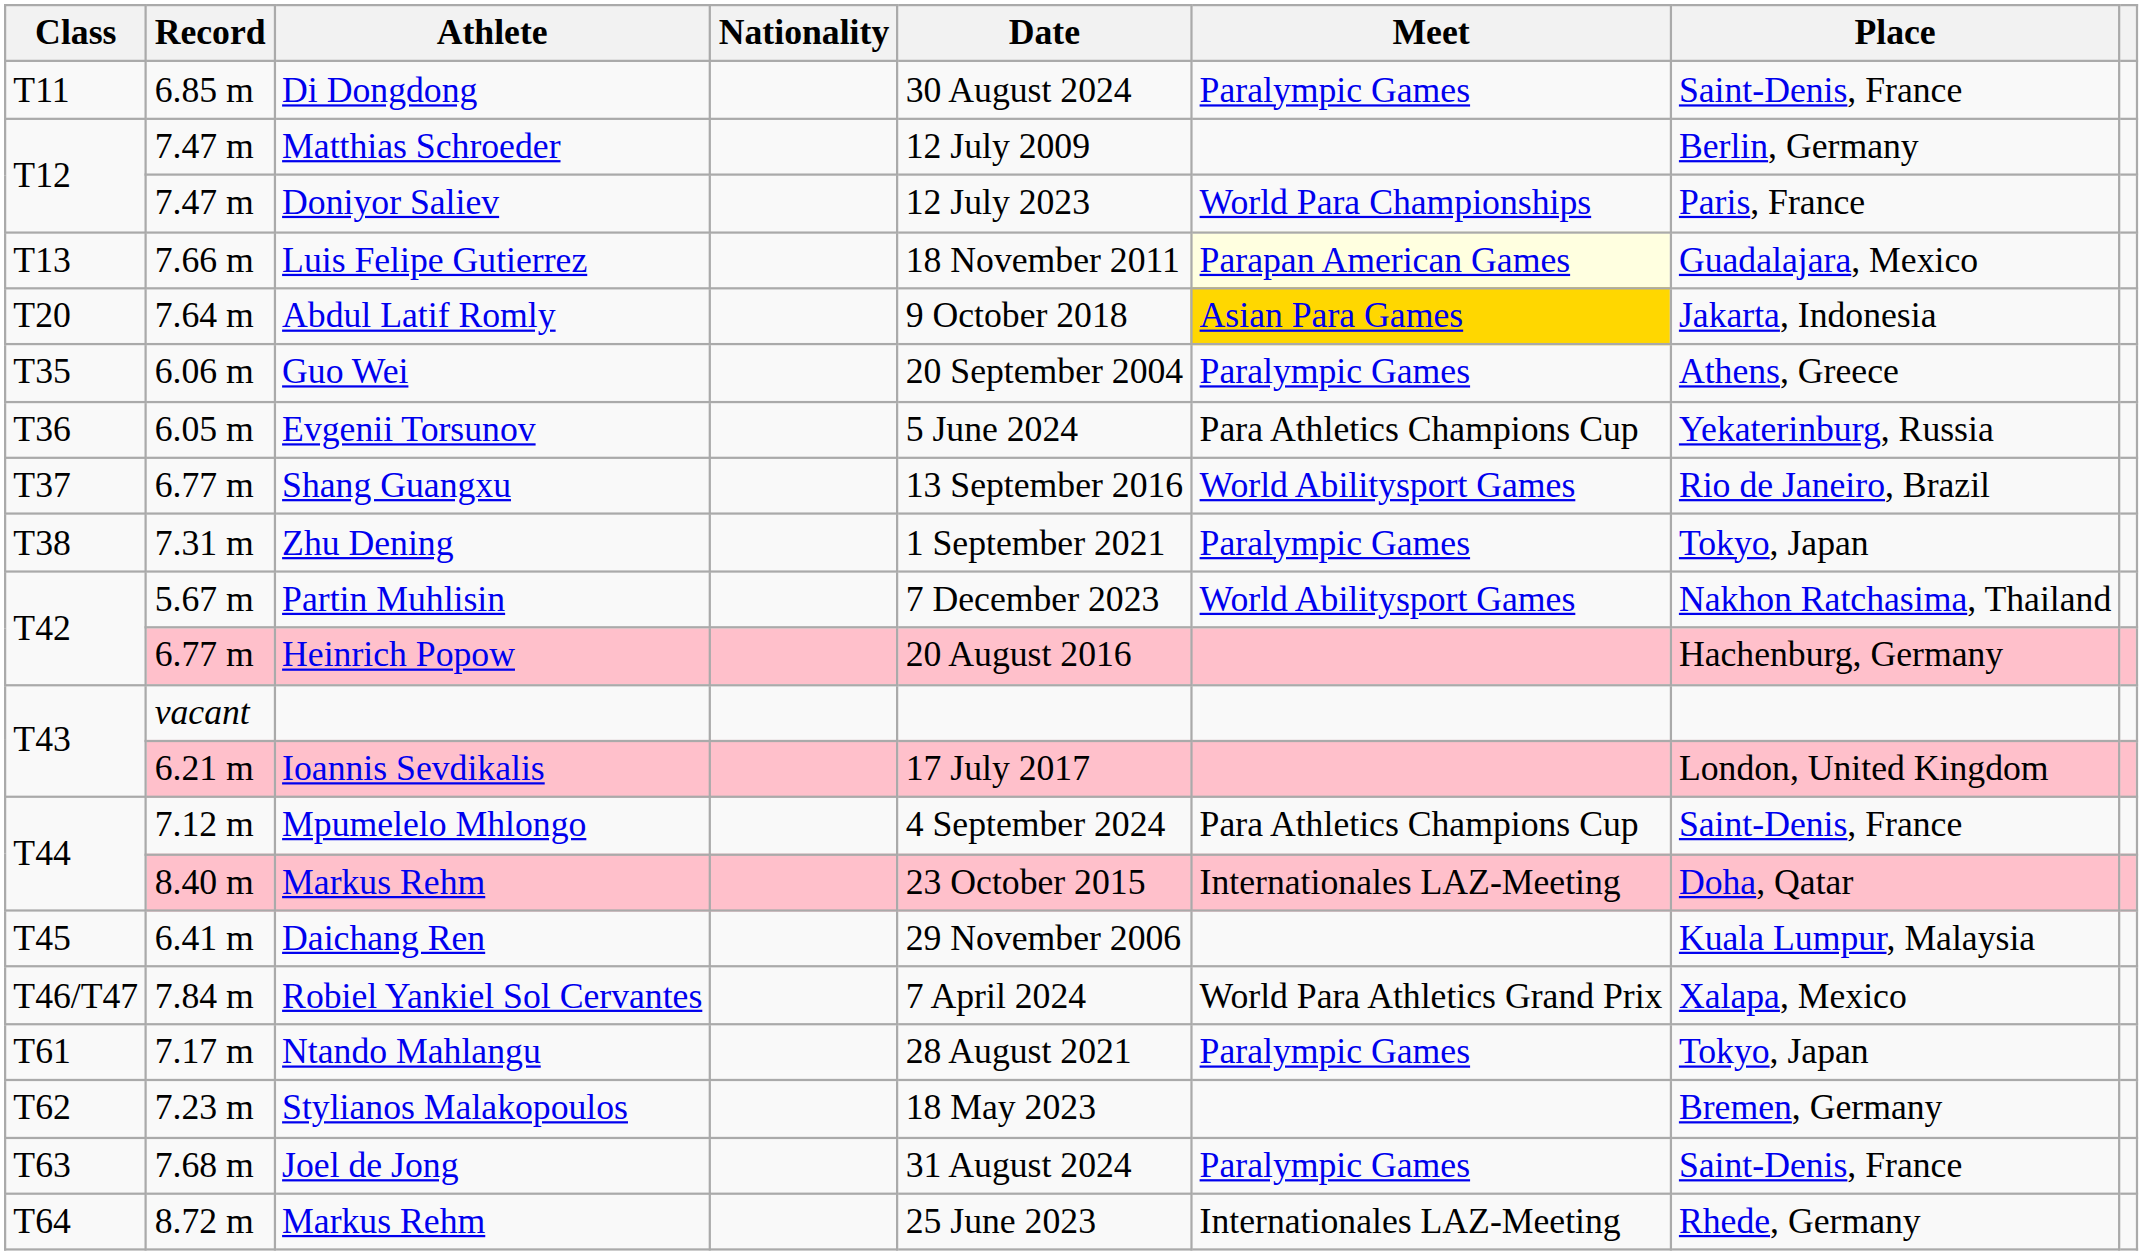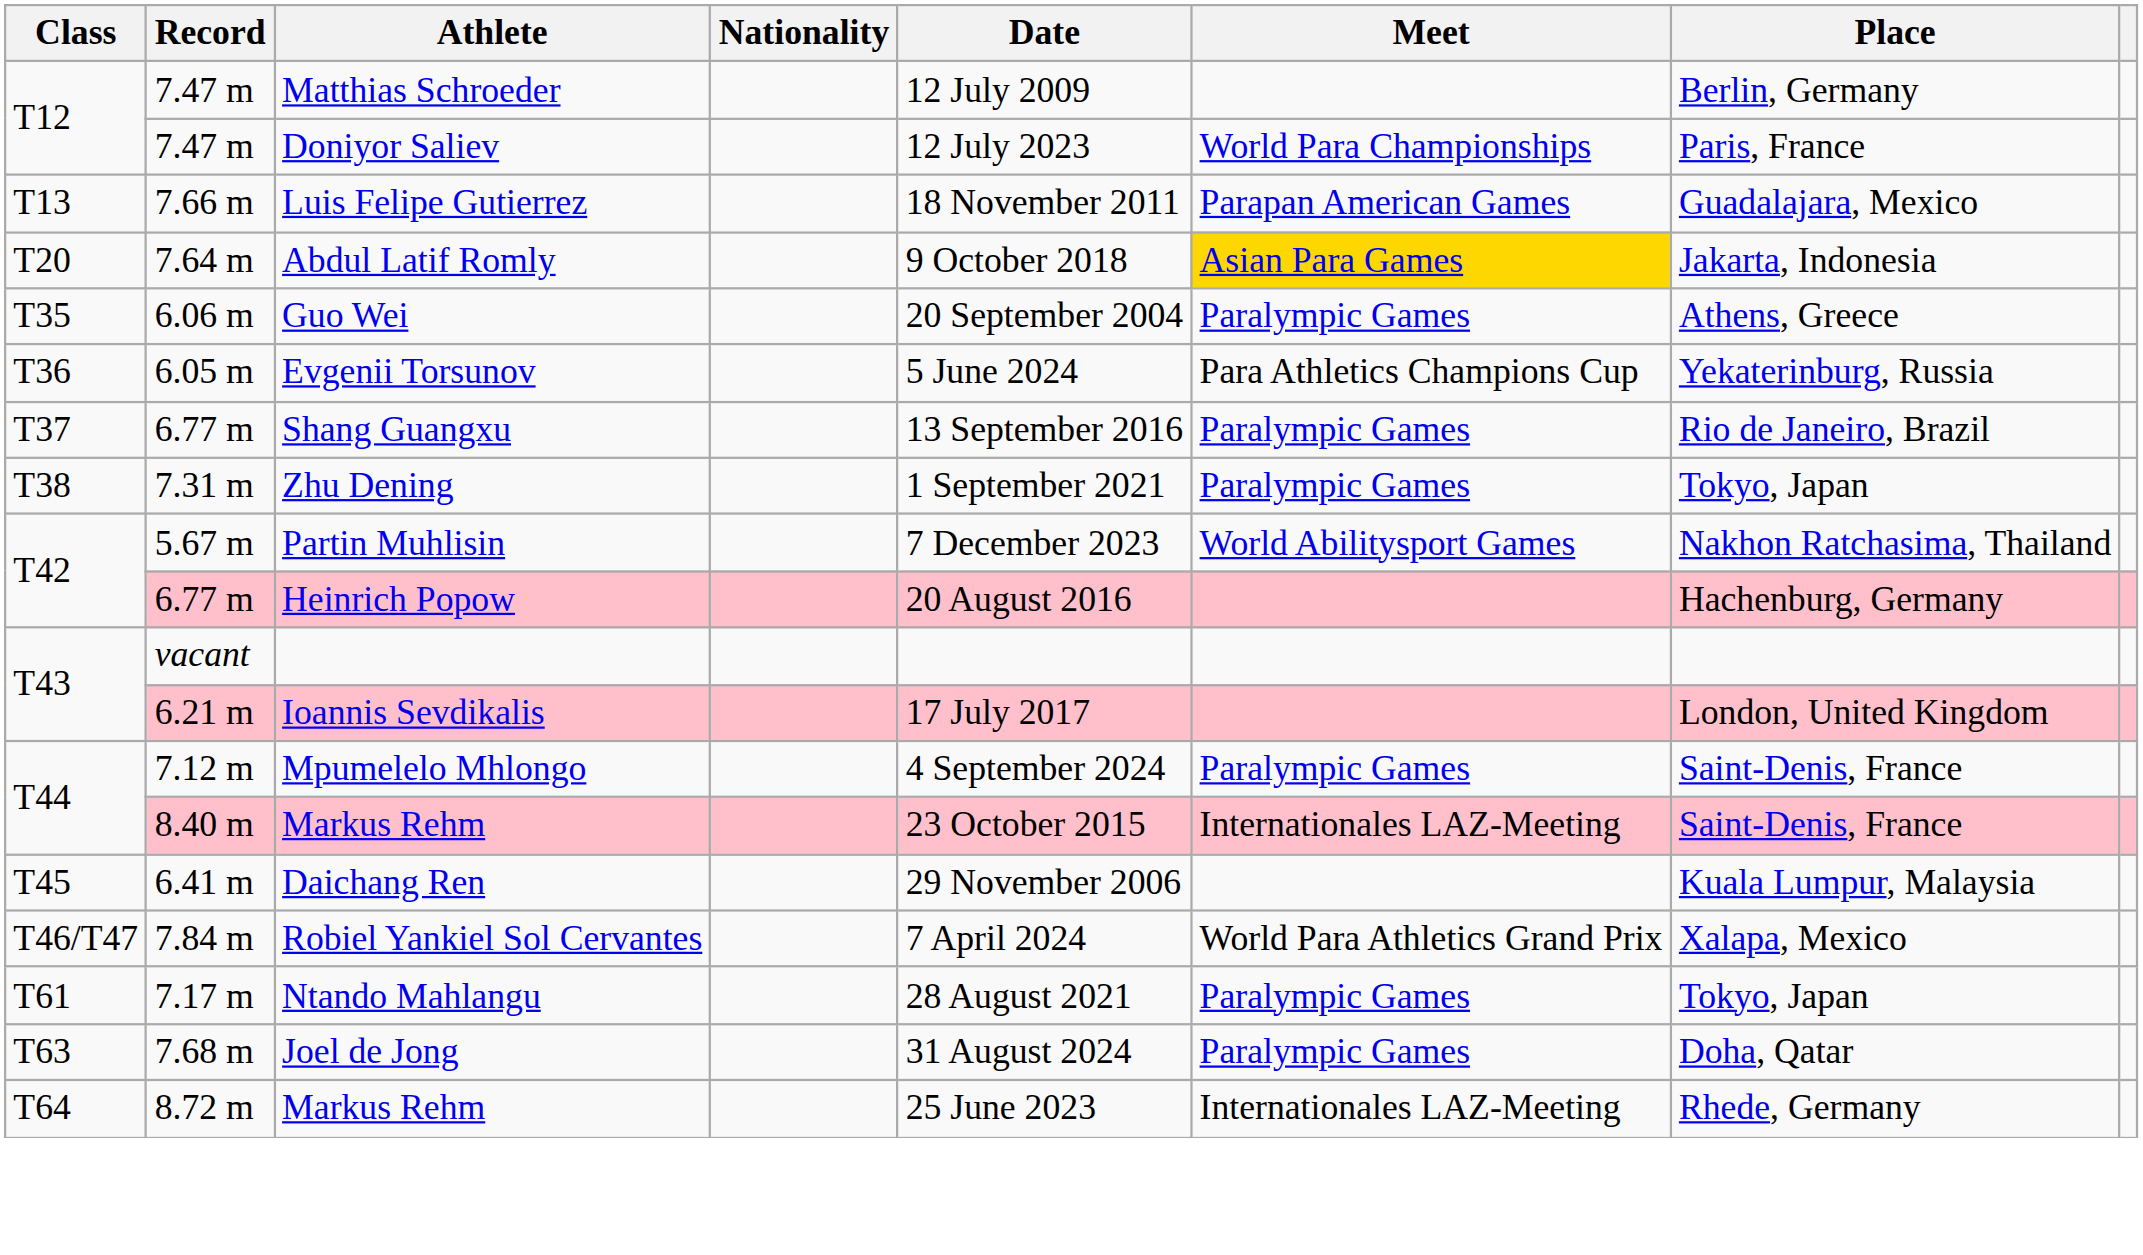 <table class="wikitable">
 <tr>
 <th>Class</th>
 <th>Record</th>
 <th>Athlete</th>
 <th>Nationality</th>
 <th>Date</th>
 <th>Meet</th>
 <th>Place</th>
 <th></th>
-</tr>
-<tr>
-<td>T11</td>
-<td>6.85 m </td>
-<td><a href='#'>Di Dongdong</a></td>
-<td></td>
-<td>30 August 2024</td>
-<td><a href='#'>Paralympic Games</a></td>
-<td><a href='#'>Saint-Denis</a>, France</td>
-<td></td>
 </tr>
 <tr>
 <td rowspan=2>T12</td>
 <td>7.47 m<br></td>
 <td><a href='#'>Matthias Schroeder</a></td>
 <td></td>
 <td>12 July 2009</td>
 <td></td>
 <td><a href='#'>Berlin</a>, Germany</td>
 <td></td>
 </tr>
 <tr>
 <td>7.47 m<br></td>
 <td><a href='#'>Doniyor Saliev</a></td>
 <td></td>
 <td>12 July 2023</td>
 <td><a href='#'>World Para Championships</a></td>
 <td><a href='#'>Paris</a>, France</td>
 <td></td>
 </tr>
 <tr>
 <td>T13</td>
 <td>7.66 m<br></td>
 <td><a href='#'>Luis Felipe Gutierrez</a></td>
 <td></td>
 <td>18 November 2011</td>
-<td style="background: lightyellow;"><a href='#'>Parapan American Games</a></td>
+<td><a href='#'>Parapan American Games</a></td>
 <td><a href='#'>Guadalajara</a>, Mexico</td>
 <td></td>
 </tr>
 <tr>
 <td>T20</td>
 <td>7.64 m<br></td>
 <td><a href='#'>Abdul Latif Romly</a></td>
 <td></td>
 <td>9 October 2018</td>
 <td style="background: gold;"><a href='#'>Asian Para Games</a></td>
 <td><a href='#'>Jakarta</a>, Indonesia</td>
 <td></td>
 </tr>
 <tr>
 <td>T35</td>
 <td>6.06 m<br></td>
 <td><a href='#'>Guo Wei</a></td>
 <td></td>
 <td>20 September 2004</td>
 <td><a href='#'>Paralympic Games</a></td>
 <td><a href='#'>Athens</a>, Greece</td>
 <td></td>
 </tr>
 <tr>
 <td>T36</td>
 <td>6.05 m<br></td>
 <td><a href='#'>Evgenii Torsunov</a></td>
 <td></td>
 <td>5 June 2024</td>
 <td>Para Athletics Champions Cup</td>
 <td><a href='#'>Yekaterinburg</a>, Russia</td>
 <td></td>
 </tr>
 <tr>
 <td>T37</td>
 <td>6.77 m<br></td>
 <td><a href='#'>Shang Guangxu</a></td>
 <td></td>
 <td>13 September 2016</td>
-<td><a href='#'>World Abilitysport Games</a></td>
+<td><a href='#'>Paralympic Games</a></td>
 <td><a href='#'>Rio de Janeiro</a>, Brazil</td>
 <td></td>
 </tr>
 <tr>
 <td>T38</td>
 <td>7.31 m<br></td>
 <td><a href='#'>Zhu Dening</a></td>
 <td></td>
 <td>1 September 2021</td>
 <td><a href='#'>Paralympic Games</a></td>
 <td><a href='#'>Tokyo</a>, Japan</td>
 <td></td>
 </tr>
 <tr>
 <td rowspan=2>T42</td>
 <td>5.67 m<br></td>
 <td><a href='#'>Partin Muhlisin</a></td>
 <td></td>
 <td>7 December 2023</td>
 <td><a href='#'>World Abilitysport Games</a></td>
 <td><a href='#'>Nakhon Ratchasima</a>, Thailand</td>
 <td></td>
 </tr>
 <tr style="background:pink">
 <td>6.77 m<br></td>
 <td><a href='#'>Heinrich Popow</a></td>
 <td></td>
 <td>20 August 2016</td>
 <td></td>
 <td>Hachenburg, Germany</td>
 <td></td>
 </tr>
 <tr>
 <td rowspan=2>T43</td>
 <td><em>vacant</em></td>
 <td></td>
 <td></td>
 <td></td>
 <td></td>
 <td></td>
 <td></td>
 </tr>
 <tr style="background:pink">
 <td>6.21 m<br></td>
 <td><a href='#'>Ioannis Sevdikalis</a></td>
 <td></td>
 <td>17 July 2017</td>
 <td></td>
 <td>London, United Kingdom</td>
 <td></td>
 </tr>
 <tr>
 <td rowspan=2>T44</td>
 <td>7.12 m<br></td>
 <td><a href='#'>Mpumelelo Mhlongo</a></td>
 <td></td>
 <td>4 September 2024</td>
-<td>Para Athletics Champions Cup</td>
+<td><a href='#'>Paralympic Games</a></td>
 <td><a href='#'>Saint-Denis</a>, France</td>
 <td></td>
 </tr>
 <tr style="background:pink">
 <td>8.40 m<br></td>
 <td><a href='#'>Markus Rehm</a></td>
 <td></td>
 <td>23 October 2015</td>
 <td>Internationales LAZ-Meeting</td>
-<td><a href='#'>Doha</a>, Qatar</td>
+<td><a href='#'>Saint-Denis</a>, France</td>
 <td></td>
 </tr>
 <tr>
 <td>T45</td>
 <td>6.41 m<br></td>
 <td><a href='#'>Daichang Ren</a></td>
 <td></td>
 <td>29 November 2006</td>
 <td></td>
 <td><a href='#'>Kuala Lumpur</a>, Malaysia</td>
 <td></td>
 </tr>
 <tr>
 <td>T46/T47</td>
 <td>7.84 m<br></td>
 <td><a href='#'>Robiel Yankiel Sol Cervantes</a></td>
 <td></td>
 <td>7 April 2024</td>
 <td>World Para Athletics Grand Prix</td>
 <td><a href='#'>Xalapa</a>, Mexico</td>
 <td></td>
 </tr>
 <tr>
 <td>T61</td>
 <td>7.17 m<br></td>
 <td><a href='#'>Ntando Mahlangu</a></td>
 <td></td>
 <td>28 August 2021</td>
 <td><a href='#'>Paralympic Games</a></td>
 <td><a href='#'>Tokyo</a>, Japan</td>
 <td></td>
 </tr>
 <tr>
-<td>T62</td>
-<td>7.23 m<br></td>
-<td><a href='#'>Stylianos Malakopoulos</a></td>
-<td></td>
-<td>18 May 2023</td>
-<td></td>
-<td><a href='#'>Bremen</a>, Germany</td>
-<td></td>
-</tr>
-<tr>
 <td>T63</td>
 <td>7.68 m </td>
 <td><a href='#'>Joel de Jong</a></td>
 <td></td>
 <td>31 August 2024</td>
 <td><a href='#'>Paralympic Games</a></td>
-<td><a href='#'>Saint-Denis</a>, France</td>
+<td><a href='#'>Doha</a>, Qatar</td>
 <td></td>
 </tr>
 <tr>
 <td>T64</td>
 <td>8.72 m<br></td>
 <td><a href='#'>Markus Rehm</a></td>
 <td></td>
 <td>25 June 2023</td>
 <td>Internationales LAZ-Meeting</td>
 <td><a href='#'>Rhede</a>, Germany</td>
 <td></td>
 </tr>
 </table>
